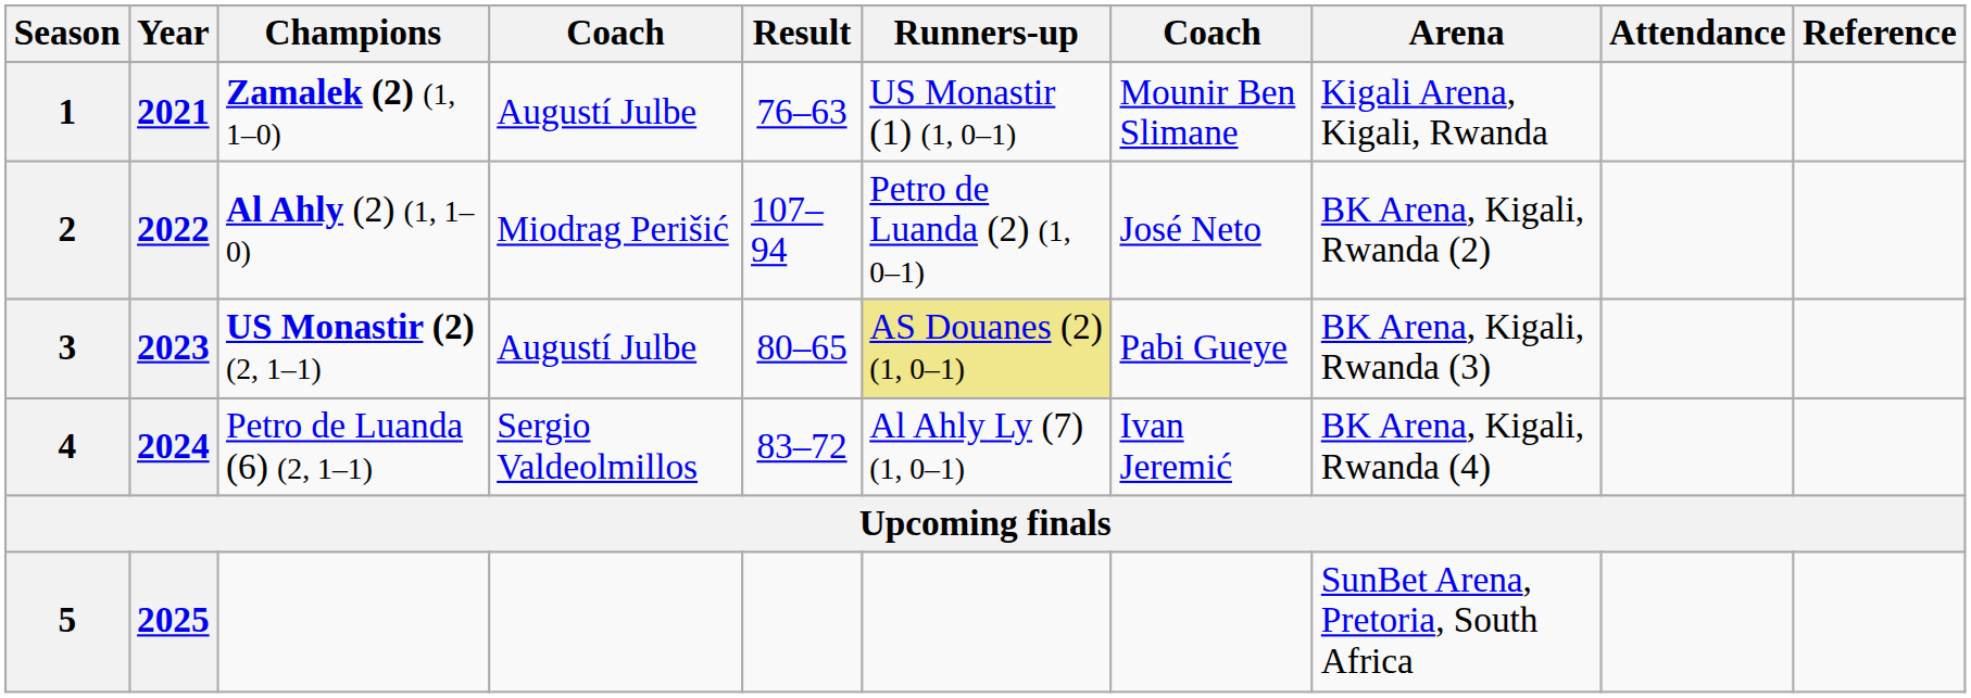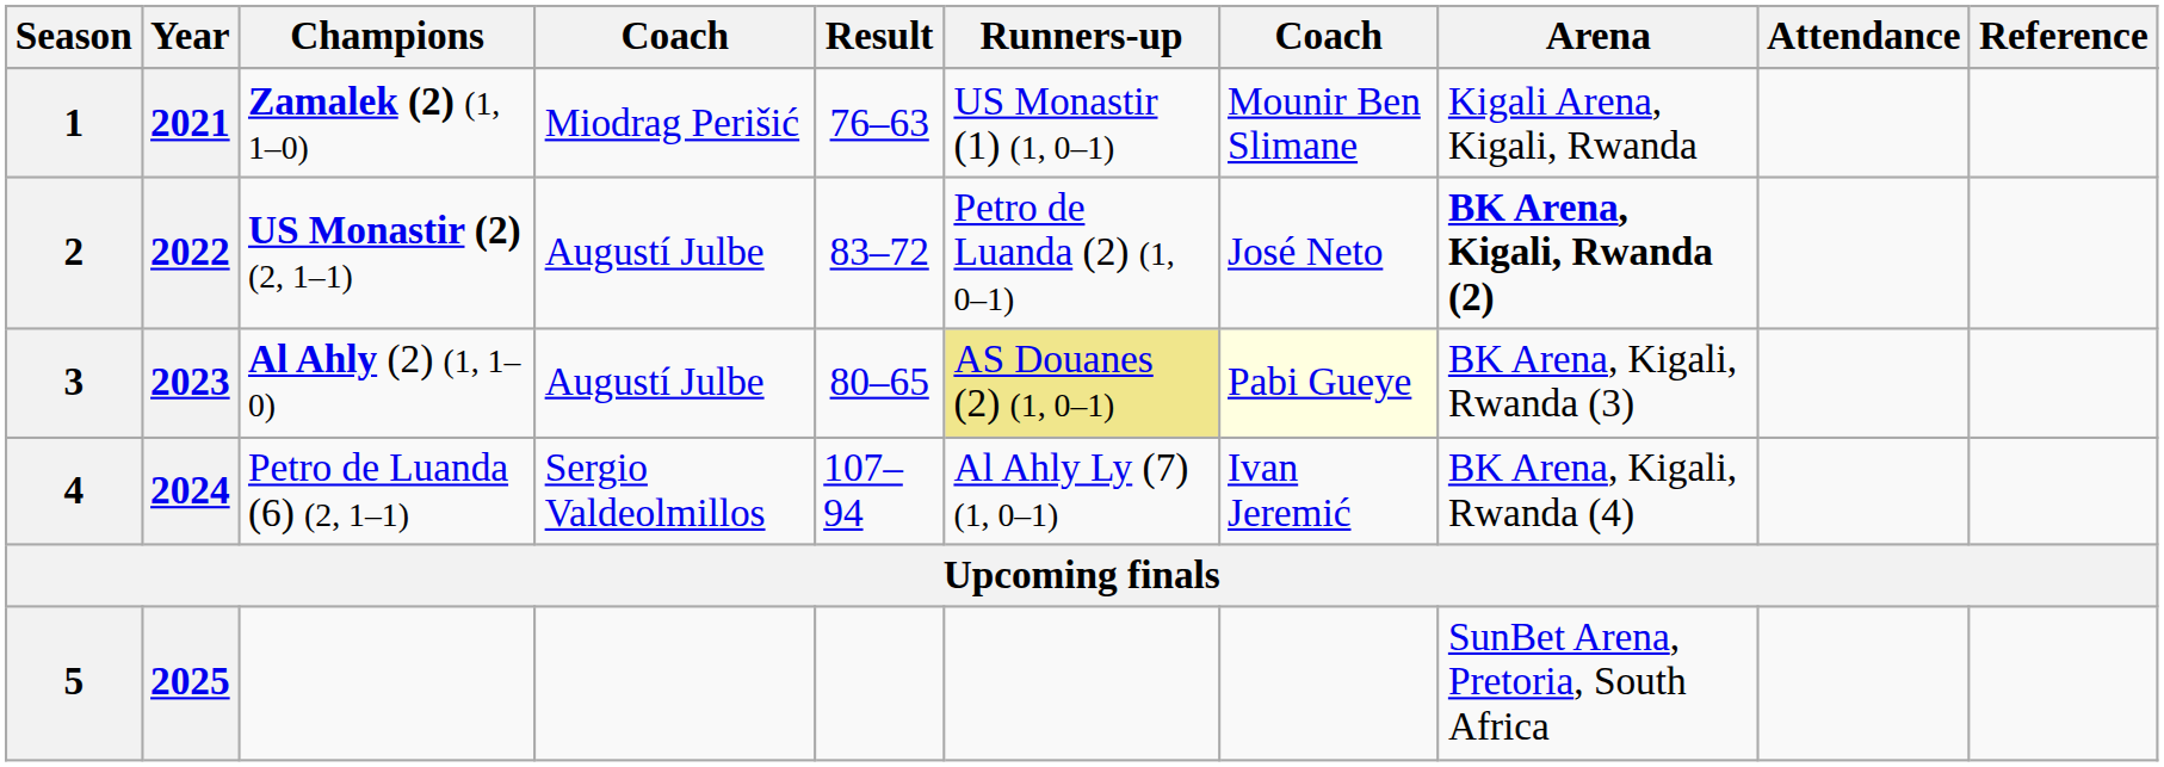 <table class="wikitable sortable">
 <tr>
 <th>Season</th>
 <th>Year</th>
 <th>Champions</th>
 <th>Coach</th>
 <th class="unsortable">Result</th>
 <th>Runners-up</th>
 <th>Coach</th>
 <th>Arena</th>
 <th>Attendance</th>
 <th class="unsortable">Reference</th>
 </tr>
 <tr bgcolor="#efefef">
 </tr>
 <tr>
 <th>1</th>
 <th scope="row" align=center><a href='#'>2021</a></th>
 <td> <strong><a href='#'>Zamalek</a> (2)</strong> <small>(1, 1–0)</small></td>
-<td><a href='#'>Augustí Julbe</a></td>
+<td><a href='#'>Miodrag Perišić</a></td>
 <td align=center><a href='#'>76–63</a></td>
 <td> <a href='#'>US Monastir</a> (1) <small>(1, 0–1)</small></td>
 <td><a href='#'>Mounir Ben Slimane</a></td>
 <td><a href='#'>Kigali Arena</a>, Kigali, Rwanda</td>
 <td align=center></td>
 <td align=center></td>
 </tr>
 <tr>
 <th>2</th>
 <th scope="row" align=center><a href='#'>2022</a></th>
-<td> <a href='#'><strong>Al Ahly</strong></a> (2) <small>(1, 1–0)</small></td>
-<td><a href='#'>Miodrag Perišić</a></td>
-<td><a href='#'>107–94</a></td>
+<td> <strong><a href='#'>US Monastir</a> (2)</strong> <small>(2, 1–1)</small></td>
+<td><a href='#'>Augustí Julbe</a></td>
+<td align=center><a href='#'>83–72</a></td>
 <td> <a href='#'>Petro de Luanda</a> (2) <small>(1, 0–1)</small></td>
 <td><a href='#'>José Neto</a></td>
-<td><a href='#'>BK Arena</a>, Kigali, Rwanda (2)</td>
+<td><strong><a href='#'>BK Arena</a>, Kigali, Rwanda (2)</strong></td>
 <td align="center"></td>
 <td align="center"></td>
 </tr>
 <tr>
 <th>3</th>
 <th scope="row" align=center><a href='#'>2023</a></th>
-<td> <strong><a href='#'>US Monastir</a> (2)</strong> <small>(2, 1–1)</small></td>
+<td> <a href='#'><strong>Al Ahly</strong></a> (2) <small>(1, 1–0)</small></td>
 <td><a href='#'>Augustí Julbe</a></td>
 <td align="center"><a href='#'>80–65</a></td>
 <td style="background: khaki;"> <a href='#'>AS Douanes</a> (2) <small>(1, 0–1)</small></td>
-<td><a href='#'>Pabi Gueye</a></td>
+<td style="background: lightyellow;"><a href='#'>Pabi Gueye</a></td>
 <td><a href='#'>BK Arena</a>, Kigali, Rwanda (3)</td>
 <td align="center"></td>
 <td align="center"></td>
 </tr>
 <tr>
 <th>4</th>
 <th><a href='#'>2024</a></th>
 <td> <a href='#'>Petro de Luanda</a> (6) <small>(2, 1–1)</small></td>
 <td><a href='#'>Sergio Valdeolmillos</a></td>
-<td align=center><a href='#'>83–72</a></td>
+<td><a href='#'>107–94</a></td>
 <td> <a href='#'>Al Ahly Ly</a> (7) <small>(1, 0–1)</small></td>
 <td><a href='#'>Ivan Jeremić</a></td>
 <td><a href='#'>BK Arena</a>, Kigali, Rwanda (4)</td>
 <td align="center"></td>
 <td align="center"></td>
 </tr>
 <tr>
 <th colspan="10">Upcoming finals</th>
 </tr>
 <tr>
 <th>5</th>
 <th><a href='#'>2025</a></th>
 <td></td>
 <td></td>
 <td></td>
 <td></td>
 <td></td>
 <td><a href='#'>SunBet Arena</a>, <a href='#'>Pretoria</a>, South Africa</td>
 <td></td>
 <td></td>
 </tr>
 </table>
